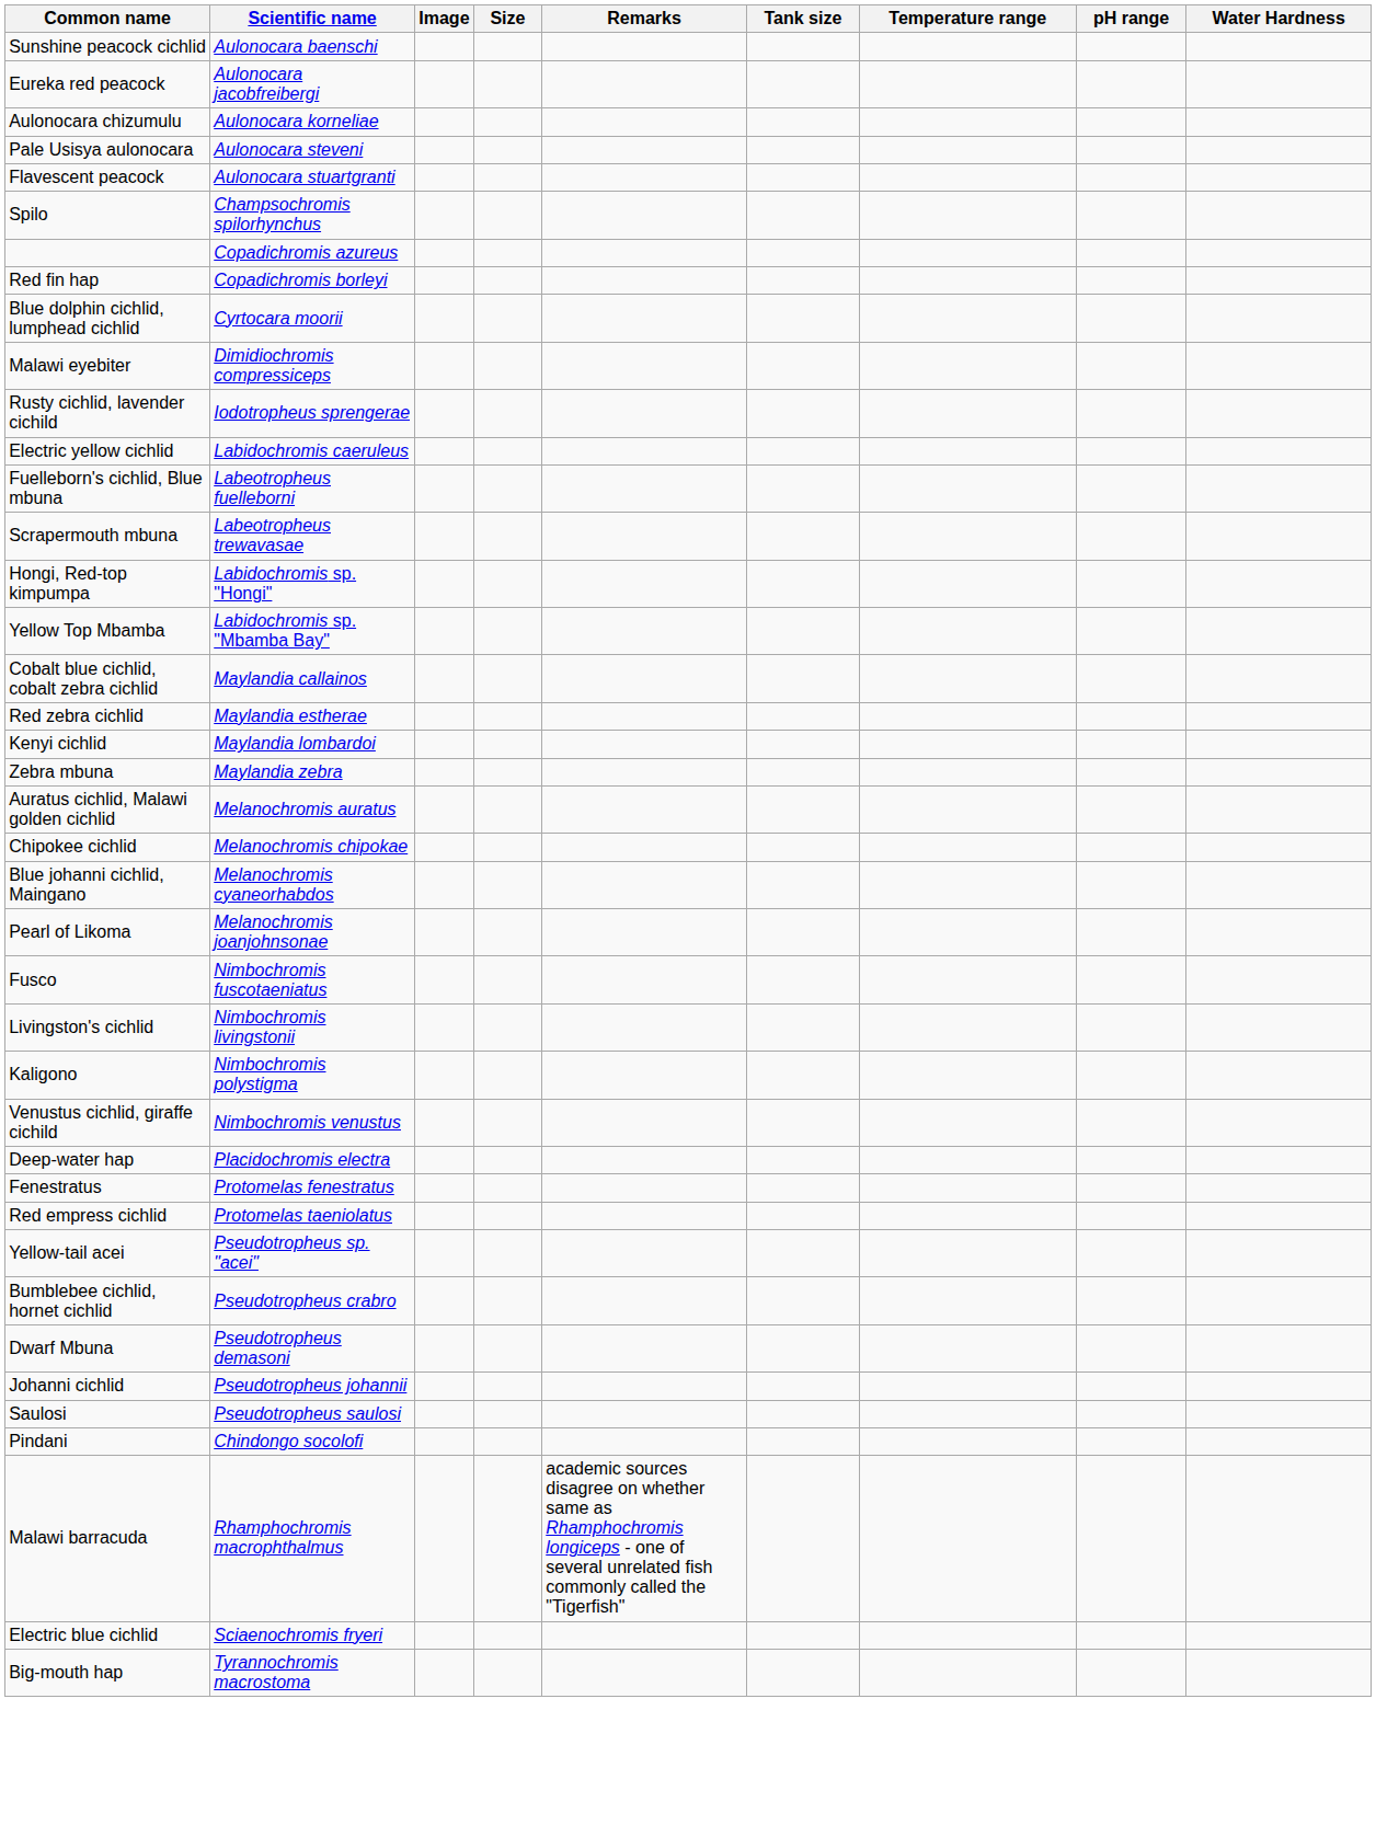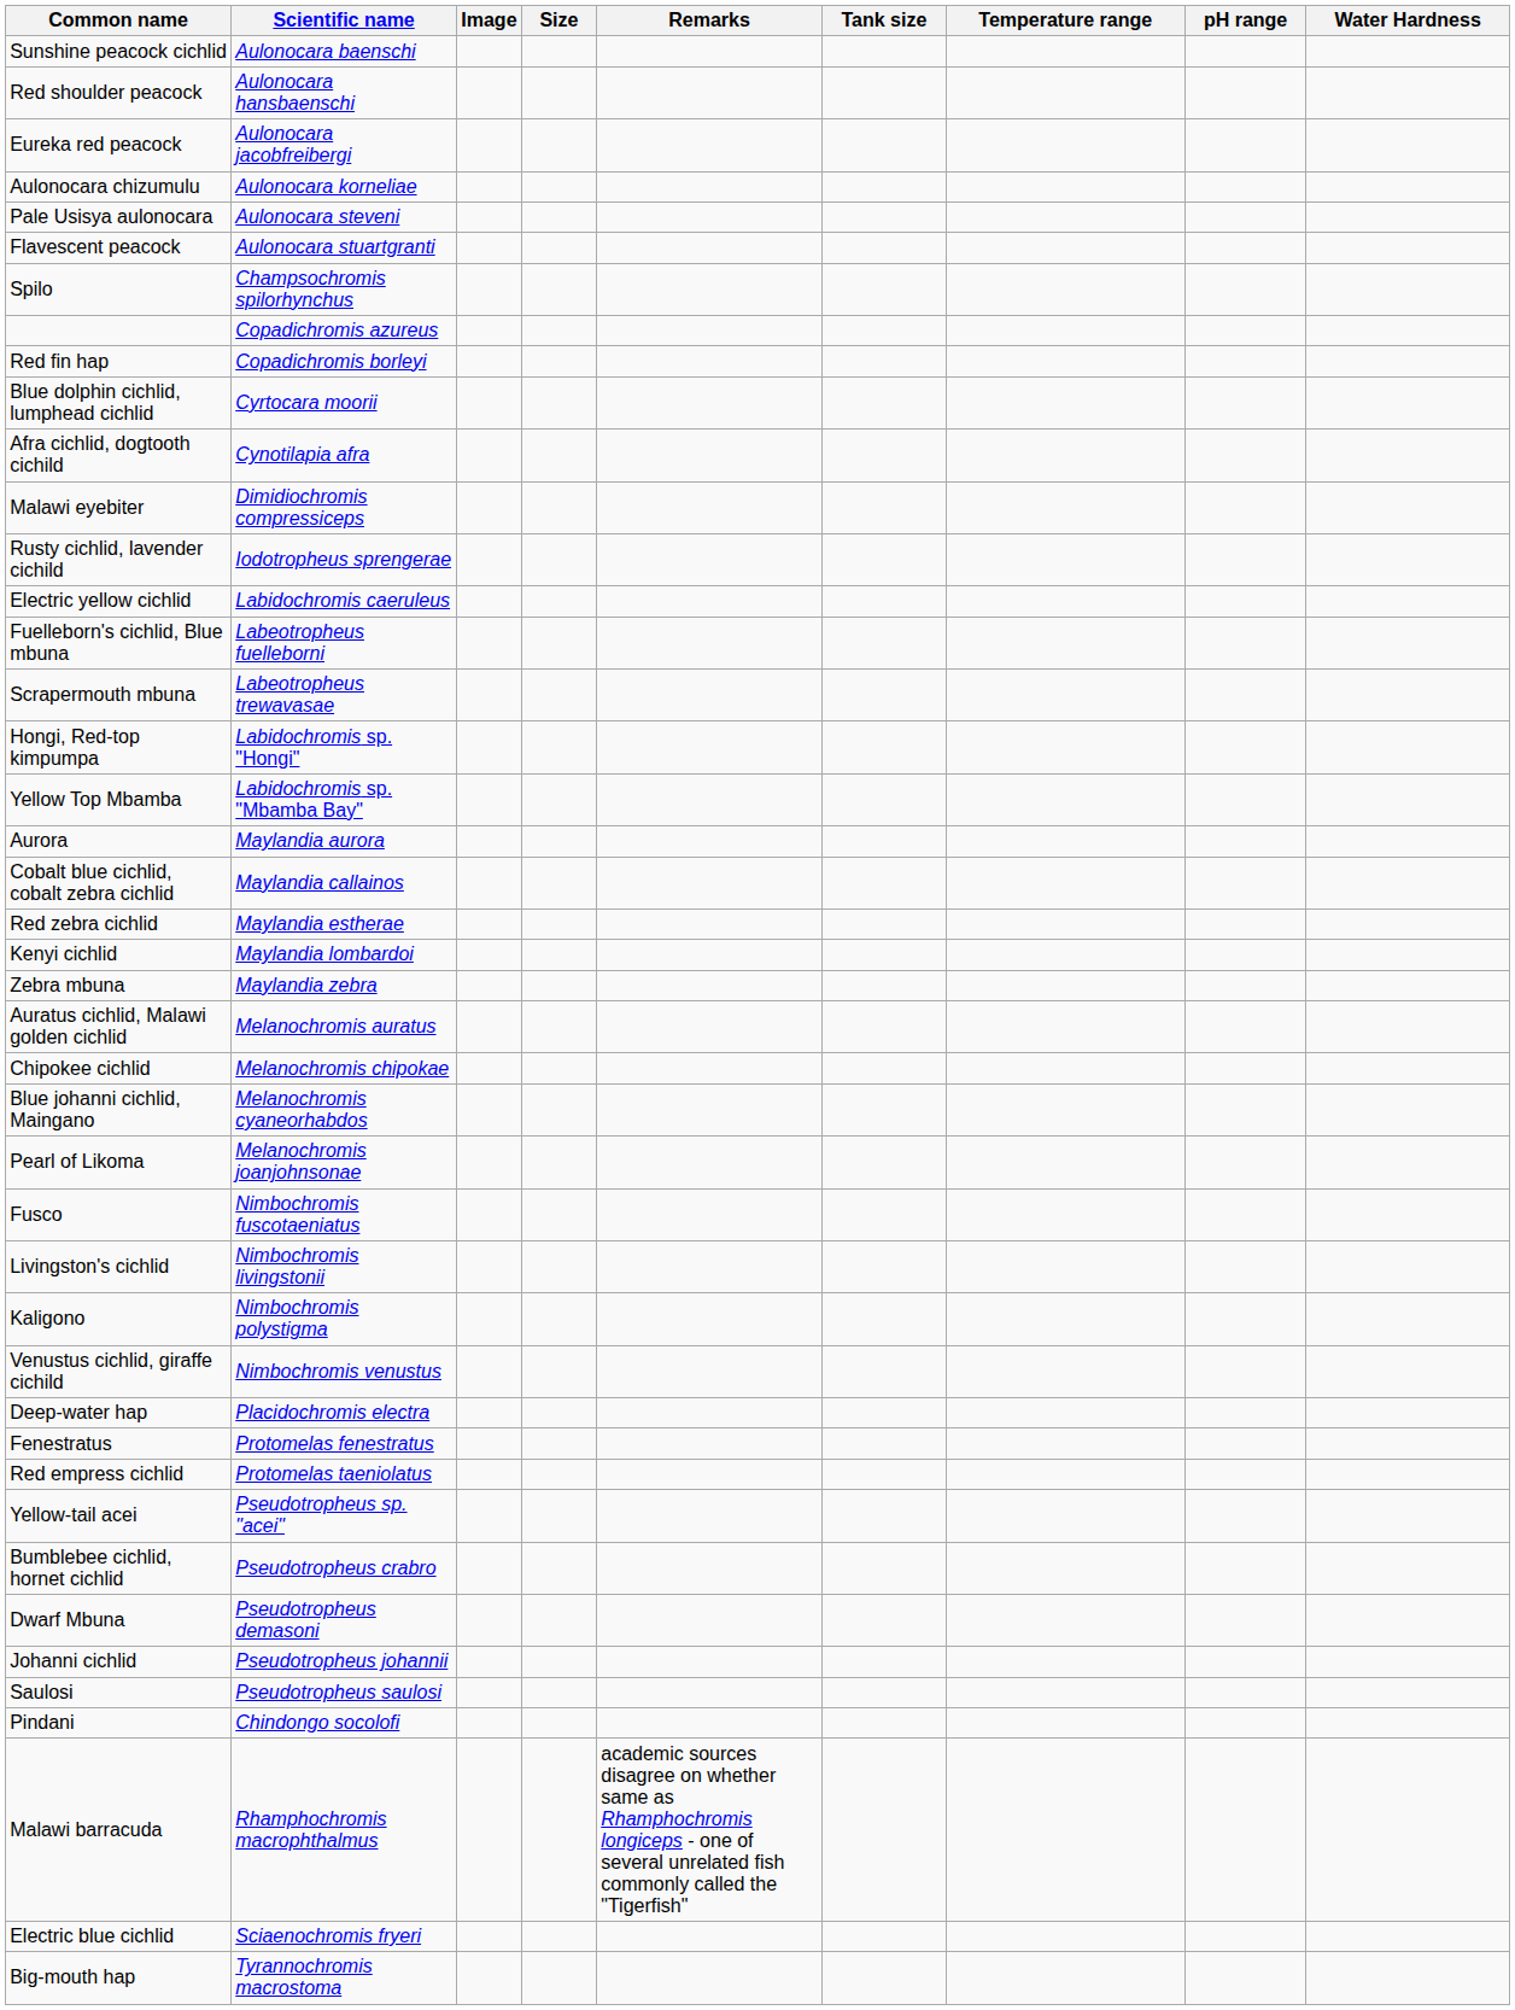 <table class="wikitable sortable">
 <tr>
 <th width="15%">Common name</th>
 <th width="15%"><a href='#'>Scientific name</a></th>
 <th width="1%">Image</th>
 <th width="5%">Size</th>
 <th width="15%">Remarks</th>
 <th>Tank size</th>
 <th class="unsortable">Temperature range</th>
 <th class="unsortable">pH range</th>
 <th>Water Hardness</th>
 </tr>
 <tr>
 <td>Sunshine peacock cichlid</td>
 <td><em><a href='#'>Aulonocara baenschi</a></em></td>
+<td align="center"></td>
+<td align="center"></td>
+<td></td>
+<td></td>
+<td></td>
+<td></td>
+<td></td>
+</tr>
+<tr>
+<td>Red shoulder peacock</td>
+<td><em><a href='#'>Aulonocara hansbaenschi</a></em></td>
 <td align="center"></td>
 <td align="center"></td>
 <td></td>
 <td></td>
 <td></td>
 <td></td>
 <td></td>
 </tr>
 <tr>
 <td>Eureka red peacock</td>
 <td><em><a href='#'>Aulonocara jacobfreibergi</a></em></td>
 <td align="center"></td>
 <td align="center"></td>
 <td></td>
 <td></td>
 <td></td>
 <td></td>
 <td></td>
 </tr>
 <tr>
 <td>Aulonocara chizumulu</td>
 <td><em><a href='#'>Aulonocara korneliae</a></em></td>
 <td align="center"></td>
 <td align="center"></td>
 <td></td>
 <td></td>
 <td></td>
 <td></td>
 <td></td>
 </tr>
 <tr>
 <td>Pale Usisya aulonocara</td>
 <td><em><a href='#'>Aulonocara steveni</a></em></td>
 <td align="center"></td>
 <td align="center"></td>
 <td></td>
 <td></td>
 <td></td>
 <td></td>
 <td></td>
 </tr>
 <tr>
 <td>Flavescent peacock</td>
 <td><em><a href='#'>Aulonocara stuartgranti</a></em></td>
 <td align="center"></td>
 <td align="center"></td>
 <td></td>
 <td></td>
 <td></td>
 <td></td>
 <td></td>
 </tr>
 <tr>
 <td>Spilo</td>
 <td><em><a href='#'>Champsochromis spilorhynchus</a></em></td>
 <td></td>
 <td align="center"></td>
 <td></td>
 <td></td>
 <td></td>
 <td></td>
 <td></td>
 </tr>
 <tr>
 <td></td>
 <td><em><a href='#'>Copadichromis azureus</a></em></td>
 <td align="center"></td>
 <td align="center"></td>
 <td></td>
 <td></td>
 <td></td>
 <td></td>
 <td></td>
 </tr>
 <tr>
 <td>Red fin hap</td>
 <td><em><a href='#'>Copadichromis borleyi</a></em></td>
 <td align="center"></td>
 <td align="center"></td>
 <td></td>
 <td></td>
 <td></td>
 <td></td>
 <td></td>
 </tr>
 <tr>
 <td>Blue dolphin cichlid, lumphead cichlid</td>
 <td><em><a href='#'>Cyrtocara moorii</a></em></td>
 <td align="center"></td>
 <td align="center"></td>
 <td></td>
 <td></td>
 <td></td>
 <td></td>
 <td></td>
 </tr>
 <tr>
+<td>Afra cichlid, dogtooth cichild</td>
+<td><em><a href='#'>Cynotilapia afra</a></em></td>
+<td align="center"></td>
+<td align="center"></td>
+<td></td>
+<td></td>
+<td></td>
+<td></td>
+<td></td>
+</tr>
+<tr>
 <td>Malawi eyebiter</td>
 <td><em><a href='#'>Dimidiochromis compressiceps</a></em></td>
 <td align="center"></td>
 <td align="center"></td>
 <td></td>
 <td></td>
 <td></td>
 <td></td>
 <td></td>
 </tr>
 <tr>
 <td>Rusty cichlid, lavender cichild</td>
 <td><em><a href='#'>Iodotropheus sprengerae</a></em></td>
 <td align="center"></td>
 <td align="center"></td>
 <td></td>
 <td></td>
 <td></td>
 <td></td>
 <td></td>
 </tr>
 <tr>
 <td>Electric yellow cichlid</td>
 <td><em><a href='#'>Labidochromis caeruleus</a></em></td>
 <td align="center"></td>
 <td align="center"></td>
 <td></td>
 <td></td>
 <td></td>
 <td></td>
 <td></td>
 </tr>
 <tr>
 <td>Fuelleborn's cichlid, Blue mbuna</td>
 <td><em><a href='#'>Labeotropheus fuelleborni</a></em></td>
 <td align="center"></td>
 <td align="center"></td>
 <td></td>
 <td></td>
 <td></td>
 <td></td>
 <td></td>
 </tr>
 <tr>
 <td>Scrapermouth mbuna</td>
 <td><em><a href='#'>Labeotropheus trewavasae</a></em></td>
 <td align="center"></td>
 <td align="center"></td>
 <td></td>
 <td></td>
 <td></td>
 <td></td>
 <td></td>
 </tr>
 <tr>
 <td>Hongi, Red-top kimpumpa</td>
 <td><a href='#'><em>Labidochromis</em> sp. "Hongi"</a></td>
 <td align="center"></td>
 <td align="center"></td>
 <td></td>
 <td></td>
 <td></td>
 <td></td>
 <td></td>
 </tr>
 <tr>
 <td>Yellow Top Mbamba</td>
 <td><a href='#'><em>Labidochromis</em> sp. "Mbamba Bay"</a></td>
+<td></td>
+<td align="center"></td>
+<td></td>
+<td></td>
+<td></td>
+<td></td>
+<td></td>
+</tr>
+<tr>
+<td>Aurora</td>
+<td><em><a href='#'>Maylandia aurora</a></em></td>
 <td></td>
 <td align="center"></td>
 <td></td>
 <td></td>
 <td></td>
 <td></td>
 <td></td>
 </tr>
 <tr>
 <td>Cobalt blue cichlid, cobalt zebra cichlid</td>
 <td><em><a href='#'>Maylandia callainos</a></em></td>
 <td align="center"></td>
 <td align="center"></td>
 <td></td>
 <td></td>
 <td></td>
 <td></td>
 <td></td>
 </tr>
 <tr>
 <td>Red zebra cichlid</td>
 <td><em><a href='#'>Maylandia estherae</a></em></td>
 <td align="center"></td>
 <td align="center"></td>
 <td></td>
 <td></td>
 <td></td>
 <td></td>
 <td></td>
 </tr>
 <tr>
 <td>Kenyi cichlid</td>
 <td><em><a href='#'>Maylandia lombardoi</a></em></td>
 <td align="center"></td>
 <td align="center"></td>
 <td></td>
 <td></td>
 <td></td>
 <td></td>
 <td></td>
 </tr>
 <tr>
 <td>Zebra mbuna</td>
 <td><em><a href='#'>Maylandia zebra</a></em></td>
 <td align="center"></td>
 <td align="center"></td>
 <td></td>
 <td></td>
 <td></td>
 <td></td>
 <td></td>
 </tr>
 <tr>
 <td>Auratus cichlid, Malawi golden cichlid</td>
 <td><em><a href='#'>Melanochromis auratus</a></em></td>
 <td align="center"></td>
 <td align="center"></td>
 <td></td>
 <td></td>
 <td></td>
 <td></td>
 <td></td>
 </tr>
 <tr>
 <td>Chipokee cichlid</td>
 <td><em><a href='#'>Melanochromis chipokae</a></em></td>
 <td></td>
 <td align="center"></td>
 <td></td>
 <td></td>
 <td></td>
 <td></td>
 <td></td>
 </tr>
 <tr>
 <td>Blue johanni cichlid, Maingano</td>
 <td><em><a href='#'>Melanochromis cyaneorhabdos</a></em></td>
 <td align="center"></td>
 <td align="center"></td>
 <td></td>
 <td></td>
 <td></td>
 <td></td>
 <td></td>
 </tr>
 <tr>
 <td>Pearl of Likoma</td>
 <td><em><a href='#'>Melanochromis joanjohnsonae</a></em></td>
 <td align="center"></td>
 <td align="center"></td>
 <td></td>
 <td></td>
 <td></td>
 <td></td>
 <td></td>
 </tr>
 <tr>
 <td>Fusco</td>
 <td><em><a href='#'>Nimbochromis fuscotaeniatus</a></em></td>
 <td align="center"></td>
 <td align="center"></td>
 <td></td>
 <td></td>
 <td></td>
 <td></td>
 <td></td>
 </tr>
 <tr>
 <td>Livingston's cichlid</td>
 <td><em><a href='#'>Nimbochromis livingstonii</a></em></td>
 <td align="center"></td>
 <td align="center"></td>
 <td></td>
 <td></td>
 <td></td>
 <td></td>
 <td></td>
 </tr>
 <tr>
 <td>Kaligono</td>
 <td><em><a href='#'>Nimbochromis polystigma</a></em></td>
 <td align="center"></td>
 <td align="center"></td>
 <td></td>
 <td></td>
 <td></td>
 <td></td>
 <td></td>
 </tr>
 <tr>
 <td>Venustus cichlid, giraffe cichild</td>
 <td><em><a href='#'>Nimbochromis venustus</a></em></td>
 <td align="center"></td>
 <td align="center"></td>
 <td></td>
 <td></td>
 <td></td>
 <td></td>
 <td></td>
 </tr>
 <tr>
 <td>Deep-water hap</td>
 <td><em><a href='#'>Placidochromis electra</a></em></td>
 <td align="center"></td>
 <td align="center"></td>
 <td></td>
 <td></td>
 <td></td>
 <td></td>
 <td></td>
 </tr>
 <tr>
 <td>Fenestratus</td>
 <td><em><a href='#'>Protomelas fenestratus</a></em></td>
 <td align="center"></td>
 <td align="center"></td>
 <td></td>
 <td></td>
 <td></td>
 <td></td>
 <td></td>
 </tr>
 <tr>
 <td>Red empress cichlid</td>
 <td><em><a href='#'>Protomelas taeniolatus</a></em></td>
 <td align="center"></td>
 <td align="center"></td>
 <td></td>
 <td></td>
 <td></td>
 <td></td>
 <td></td>
 </tr>
 <tr>
 <td>Yellow-tail acei</td>
 <td><em><a href='#'>Pseudotropheus sp. "acei"</a></em></td>
 <td align="center"></td>
 <td align="center"></td>
 <td></td>
 <td></td>
 <td></td>
 <td></td>
 <td></td>
 </tr>
 <tr>
 <td>Bumblebee cichlid, hornet cichlid</td>
 <td><em><a href='#'>Pseudotropheus crabro</a></em></td>
 <td align="center"></td>
 <td align="center"></td>
 <td></td>
 <td></td>
 <td></td>
 <td></td>
 <td></td>
 </tr>
 <tr>
 <td>Dwarf Mbuna</td>
 <td><em><a href='#'>Pseudotropheus demasoni</a></em></td>
 <td align="center"></td>
 <td align="center"></td>
 <td></td>
 <td></td>
 <td></td>
 <td></td>
 <td></td>
 </tr>
 <tr>
 <td>Johanni cichlid</td>
 <td><em><a href='#'>Pseudotropheus johannii</a></em></td>
 <td></td>
 <td align="center"></td>
 <td></td>
 <td></td>
 <td></td>
 <td></td>
 <td></td>
 </tr>
 <tr>
 <td>Saulosi</td>
 <td><em><a href='#'>Pseudotropheus saulosi</a></em></td>
 <td align="center"></td>
 <td align="center"></td>
 <td></td>
 <td></td>
 <td></td>
 <td></td>
 <td></td>
 </tr>
 <tr>
 <td>Pindani</td>
 <td><em><a href='#'>Chindongo socolofi</a></em></td>
 <td align="center"></td>
 <td align="center"></td>
 <td></td>
 <td></td>
 <td></td>
 <td></td>
 <td></td>
 </tr>
 <tr>
 <td>Malawi barracuda</td>
 <td><em><a href='#'>Rhamphochromis macrophthalmus</a></em></td>
 <td></td>
 <td align="center"></td>
 <td>academic sources disagree on whether same as <em><a href='#'>Rhamphochromis longiceps</a></em> - one of several unrelated fish commonly called the "Tigerfish"</td>
 <td></td>
 <td></td>
 <td></td>
 <td></td>
 </tr>
 <tr>
 <td>Electric blue cichlid</td>
 <td><em><a href='#'>Sciaenochromis fryeri</a></em></td>
 <td align="center"></td>
 <td align="center"></td>
 <td></td>
 <td></td>
 <td></td>
 <td></td>
 <td></td>
 </tr>
 <tr>
 <td>Big-mouth hap</td>
 <td><em><a href='#'>Tyrannochromis macrostoma</a></em></td>
 <td></td>
 <td align="center"></td>
 <td></td>
 <td></td>
 <td></td>
 <td></td>
 <td></td>
 </tr>
 </table>
